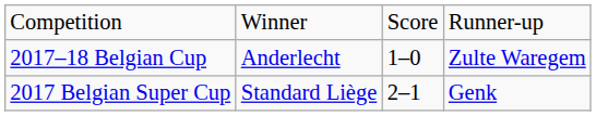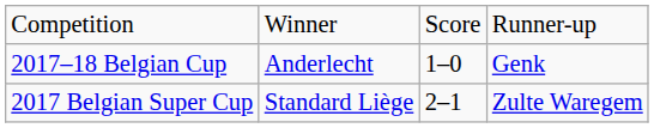 <table class="wikitable">
 <tr>
 <td>Competition</td>
 <td>Winner</td>
 <td>Score</td>
 <td>Runner-up</td>
 </tr>
 <tr>
 <td align=left><a href='#'>2017–18 Belgian Cup</a></td>
 <td><a href='#'>Anderlecht</a></td>
 <td align=left>1–0</td>
-<td><a href='#'>Zulte Waregem</a></td>
+<td><a href='#'>Genk</a></td>
 </tr>
 <tr>
 <td><a href='#'>2017 Belgian Super Cup</a></td>
 <td><a href='#'>Standard Liège</a></td>
 <td align=left>2–1</td>
-<td><a href='#'>Genk</a></td>
+<td><a href='#'>Zulte Waregem</a></td>
 </tr>
 </table>
